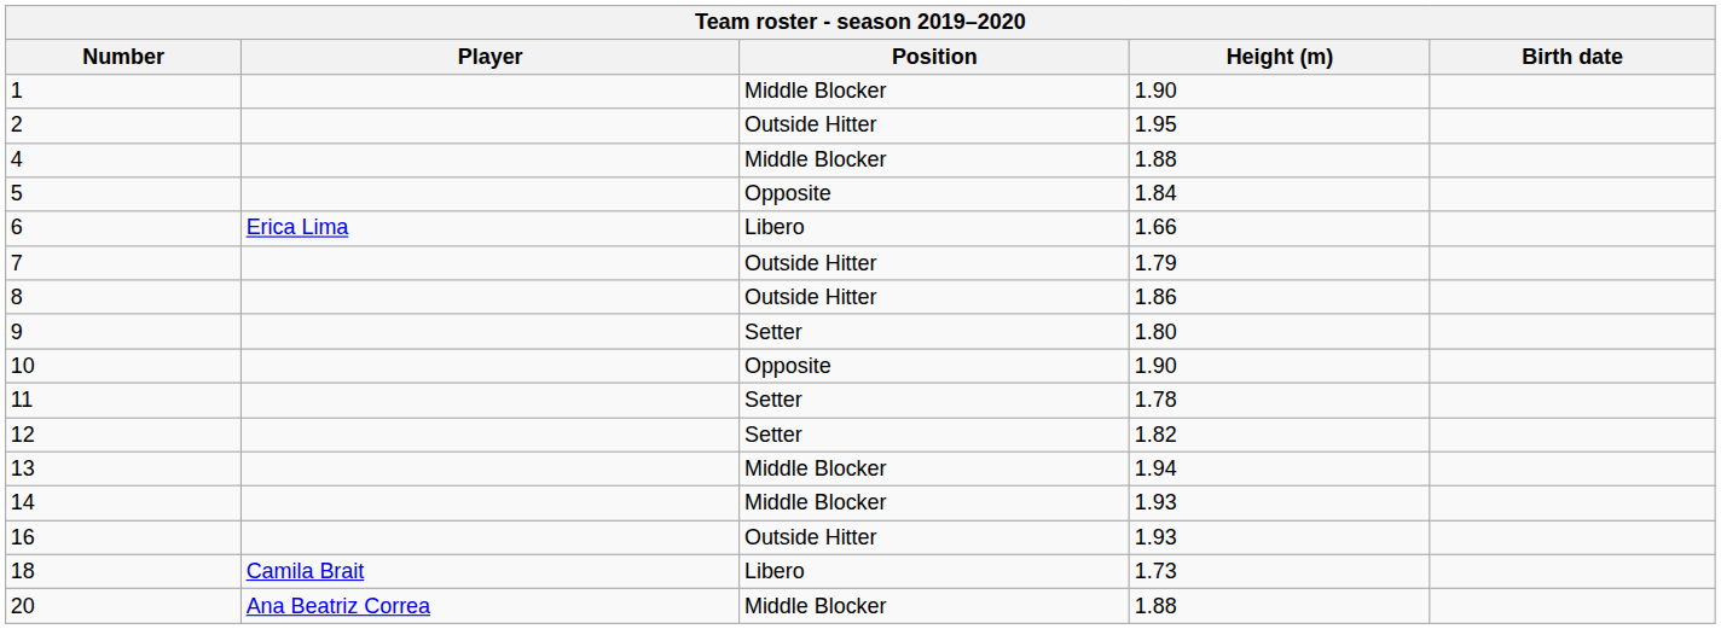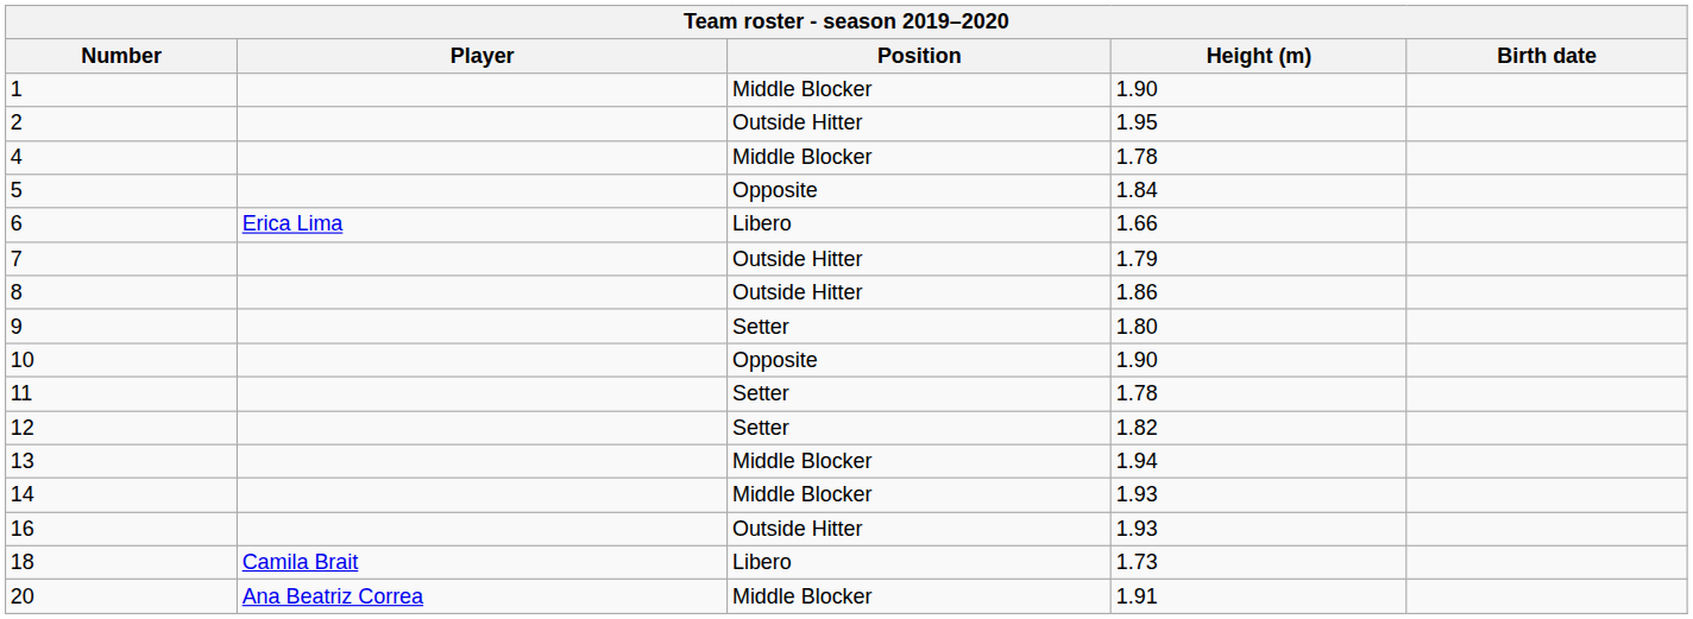 <table class="wikitable collapsible collapsed" style="width:100%;">
 <tr>
 <th colspan=6><strong>Team roster - season 2019–2020</strong></th>
 </tr>
 <tr>
 <th>Number</th>
 <th>Player</th>
 <th>Position</th>
 <th>Height (m)</th>
 <th>Birth date</th>
 </tr>
 <tr>
 <td>1</td>
 <td> </td>
 <td>Middle Blocker</td>
 <td>1.90</td>
 <td align=right></td>
 </tr>
 <tr>
 <td>2</td>
 <td align=left> </td>
 <td>Outside Hitter</td>
 <td>1.95</td>
 <td align=right></td>
 </tr>
 <tr>
 <td>4</td>
 <td align=left> </td>
 <td>Middle Blocker</td>
-<td>1.88</td>
+<td>1.78</td>
 <td align=right></td>
 </tr>
 <tr>
 <td>5</td>
 <td align=left> </td>
 <td>Opposite</td>
 <td>1.84</td>
 <td align=right></td>
 </tr>
 <tr>
 <td>6</td>
 <td> <a href='#'>Erica Lima</a></td>
 <td>Libero</td>
 <td>1.66</td>
 <td align=right></td>
 </tr>
 <tr>
 <td>7</td>
 <td align=left> </td>
 <td>Outside Hitter</td>
 <td>1.79</td>
 <td align=right></td>
 </tr>
 <tr>
 <td>8</td>
 <td align=left> </td>
 <td>Outside Hitter</td>
 <td>1.86</td>
 <td align=right></td>
 </tr>
 <tr>
 <td>9</td>
 <td align=left> </td>
 <td>Setter</td>
 <td>1.80</td>
 <td align=right></td>
 </tr>
 <tr>
 <td>10</td>
 <td align=left> </td>
 <td>Opposite</td>
 <td>1.90</td>
 <td align=right></td>
 </tr>
 <tr>
 <td>11</td>
 <td align=left> </td>
 <td>Setter</td>
 <td>1.78</td>
 <td align=right></td>
 </tr>
 <tr>
 <td>12</td>
 <td align=left> </td>
 <td>Setter</td>
 <td>1.82</td>
 <td align=right></td>
 </tr>
 <tr>
 <td>13</td>
 <td align=left> </td>
 <td>Middle Blocker</td>
 <td>1.94</td>
 <td align=right></td>
 </tr>
 <tr>
 <td>14</td>
 <td align=left> </td>
 <td>Middle Blocker</td>
 <td>1.93</td>
 <td align=right></td>
 </tr>
 <tr>
 <td>16</td>
 <td align=left> </td>
 <td>Outside Hitter</td>
 <td>1.93</td>
 <td align=right></td>
 </tr>
 <tr>
 <td>18</td>
 <td> <a href='#'>Camila Brait</a></td>
 <td>Libero</td>
 <td>1.73</td>
 <td align=right></td>
 </tr>
 <tr>
 <td>20</td>
 <td> <a href='#'>Ana Beatriz Correa</a></td>
 <td>Middle Blocker</td>
-<td>1.88</td>
+<td>1.91</td>
 <td align=right></td>
 </tr>
 </table>
